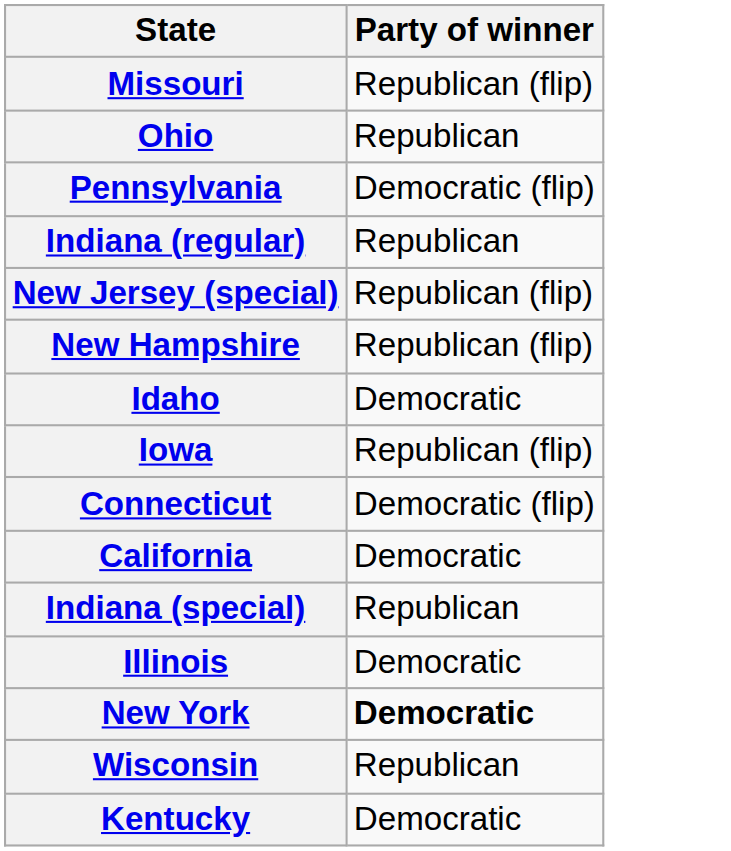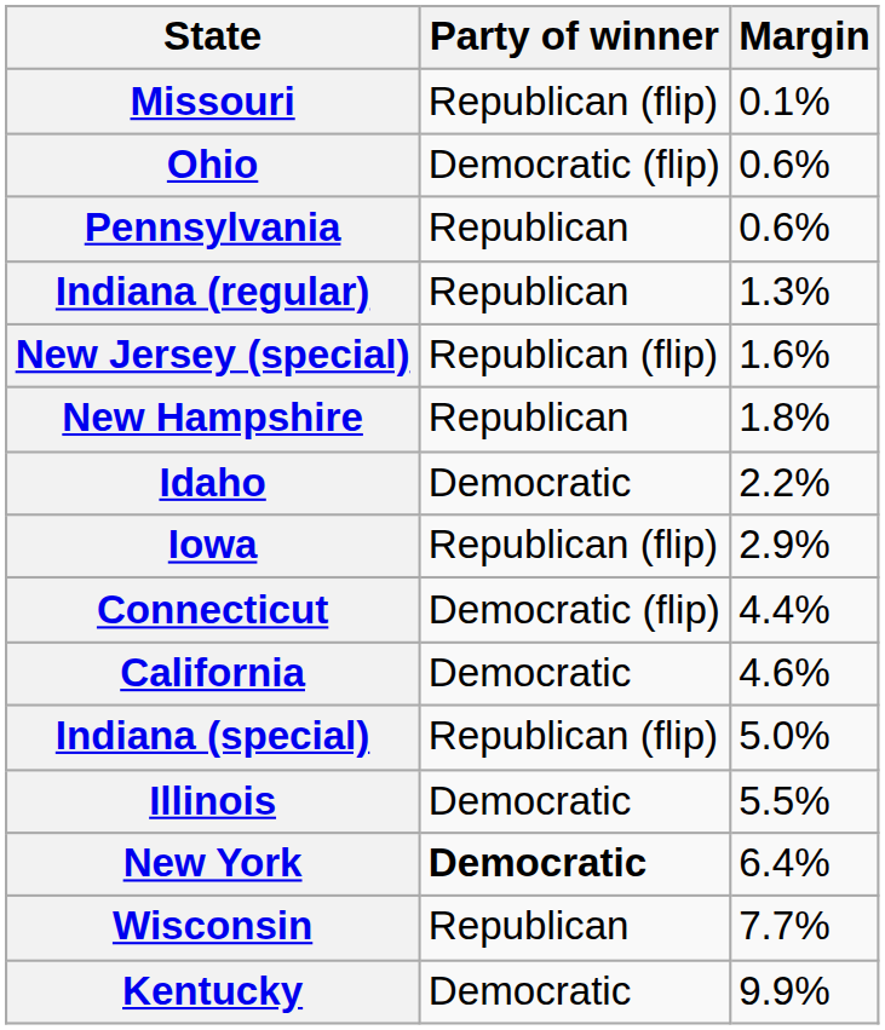 <table class="wikitable sortable">
 <tr>
 <th>State</th>
 <th>Party of winner</th>
+<th>Margin</th>
 </tr>
 <tr>
 <th><a href='#'>Missouri</a></th>
 <td data-sort-value=-0.5 >Republican (flip)</td>
+<td>0.1%</td>
 </tr>
 <tr>
 <th><a href='#'>Ohio</a></th>
-<td data-sort-value=-0.5 >Republican</td>
+<td data-sort-value=-0.5 >Democratic (flip)</td>
+<td>0.6%</td>
 </tr>
 <tr>
 <th><a href='#'>Pennsylvania</a></th>
-<td data-sort-value=-0.5 >Democratic (flip)</td>
+<td data-sort-value=-0.5 >Republican</td>
+<td>0.6%</td>
 </tr>
 <tr>
 <th><a href='#'>Indiana (regular)</a></th>
 <td data-sort-value=-0.5 >Republican</td>
+<td>1.3%</td>
 </tr>
 <tr>
 <th><a href='#'>New Jersey (special)</a></th>
 <td data-sort-value=-0.5 >Republican (flip)</td>
+<td>1.6%</td>
 </tr>
 <tr>
 <th><a href='#'>New Hampshire</a></th>
-<td data-sort-value=-0.5 >Republican (flip)</td>
+<td data-sort-value=-0.5 >Republican</td>
+<td>1.8%</td>
 </tr>
 <tr>
 <th><a href='#'>Idaho</a></th>
 <td data-sort-value=-0.5 >Democratic</td>
+<td>2.2%</td>
 </tr>
 <tr>
 <th><a href='#'>Iowa</a></th>
 <td data-sort-value=-0.5 >Republican (flip)</td>
+<td>2.9%</td>
 </tr>
 <tr>
 <th><a href='#'>Connecticut</a></th>
 <td data-sort-value=-0.5 >Democratic (flip)</td>
+<td>4.4%</td>
 </tr>
 <tr>
 <th><a href='#'>California</a></th>
 <td data-sort-value=-0.5 >Democratic</td>
+<td>4.6%</td>
 </tr>
 <tr>
 <th><a href='#'>Indiana (special)</a></th>
-<td data-sort-value=-0.5 >Republican</td>
+<td data-sort-value=-0.5 >Republican (flip)</td>
+<td>5.0%</td>
 </tr>
 <tr>
 <th><a href='#'>Illinois</a></th>
 <td data-sort-value=-0.5 >Democratic</td>
+<td>5.5%</td>
 </tr>
 <tr>
 <th><a href='#'>New York</a></th>
 <td data-sort-value=-0.5 ><strong>Democratic</strong></td>
+<td>6.4%</td>
 </tr>
 <tr>
 <th><a href='#'>Wisconsin</a></th>
 <td data-sort-value=-0.5 >Republican</td>
+<td>7.7%</td>
 </tr>
 <tr>
 <th><a href='#'>Kentucky</a></th>
 <td data-sort-value=-0.5 >Democratic</td>
+<td>9.9%</td>
 </tr>
 </table>
